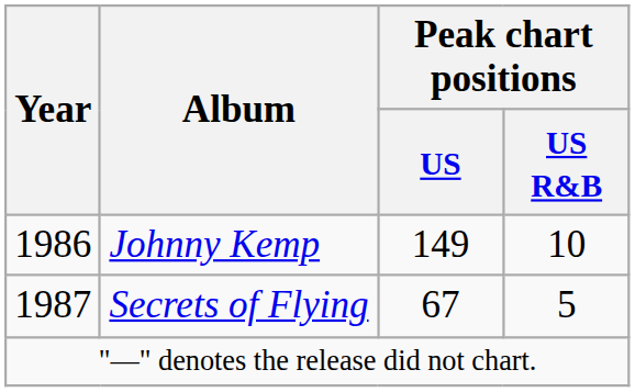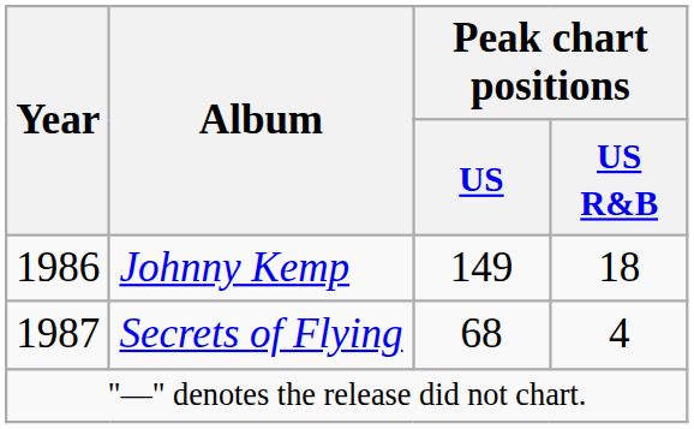 <table class="wikitable">
 <tr>
 <th scope="col" rowspan="2">Year</th>
 <th scope="col" rowspan="2">Album</th>
 <th scope="col" colspan="2">Peak chart positions</th>
 </tr>
 <tr>
 <th style="width:45px;"><small><a href='#'>US</a></small><br></th>
 <th style="width:45px;"><small><a href='#'>US R&B</a></small><br></th>
 </tr>
 <tr>
 <td>1986</td>
 <td><em><a href='#'>Johnny Kemp</a></em></td>
 <td align=center>149</td>
-<td align=center>10</td>
+<td align=center>18</td>
 </tr>
 <tr>
 <td>1987</td>
 <td><em><a href='#'>Secrets of Flying</a></em></td>
-<td align=center>67</td>
-<td align=center>5</td>
+<td align=center>68</td>
+<td align=center>4</td>
 </tr>
 <tr>
 <td colspan="5" style="text-align:center; font-size:9pt;">"—" denotes the release did not chart.</td>
 </tr>
 </table>
